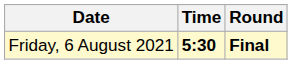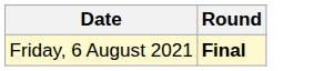 <table class="wikitable">
 <tr>
 <th>Date</th>
-<th>Time</th>
 <th>Round</th>
 </tr>
 <tr style=background:lemonchiffon>
 <td>Friday, 6 August 2021</td>
-<td><strong>5:30</strong></td>
 <td><strong>Final</strong></td>
 </tr>
 </table>
